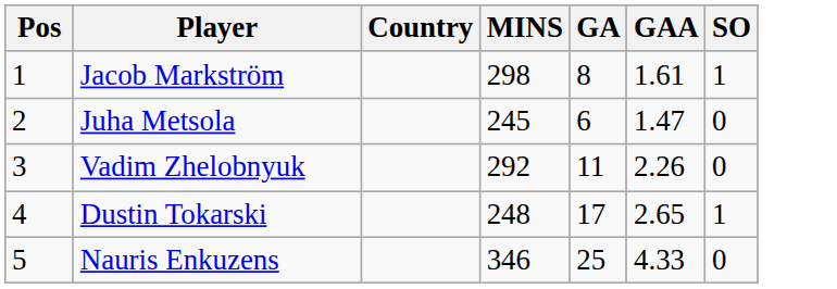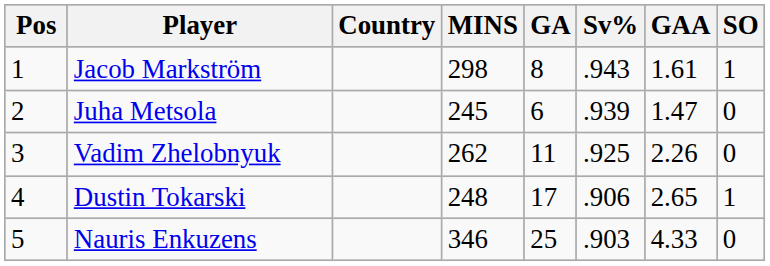 <table class="wikitable sortable">
 <tr>
 <th width=30>Pos</th>
 <th width=150>Player</th>
 <th>Country</th>
 <th width=20>MINS</th>
 <th width=20>GA</th>
+<th width=20>Sv%</th>
 <th width=20>GAA</th>
 <th width=20>SO</th>
 </tr>
 <tr>
 <td>1</td>
 <td><a href='#'>Jacob Markström</a></td>
 <td></td>
 <td>298</td>
 <td>8</td>
+<td>.943</td>
 <td>1.61</td>
 <td>1</td>
 </tr>
 <tr>
 <td>2</td>
 <td><a href='#'>Juha Metsola</a></td>
 <td></td>
 <td>245</td>
 <td>6</td>
+<td>.939</td>
 <td>1.47</td>
 <td>0</td>
 </tr>
 <tr>
 <td>3</td>
 <td><a href='#'>Vadim Zhelobnyuk</a></td>
 <td></td>
-<td>292</td>
+<td>262</td>
 <td>11</td>
+<td>.925</td>
 <td>2.26</td>
 <td>0</td>
 </tr>
 <tr>
 <td>4</td>
 <td><a href='#'>Dustin Tokarski</a></td>
 <td></td>
 <td>248</td>
 <td>17</td>
+<td>.906</td>
 <td>2.65</td>
 <td>1</td>
 </tr>
 <tr>
 <td>5</td>
 <td><a href='#'>Nauris Enkuzens</a></td>
 <td></td>
 <td>346</td>
 <td>25</td>
+<td>.903</td>
 <td>4.33</td>
 <td>0</td>
 </tr>
 </table>
